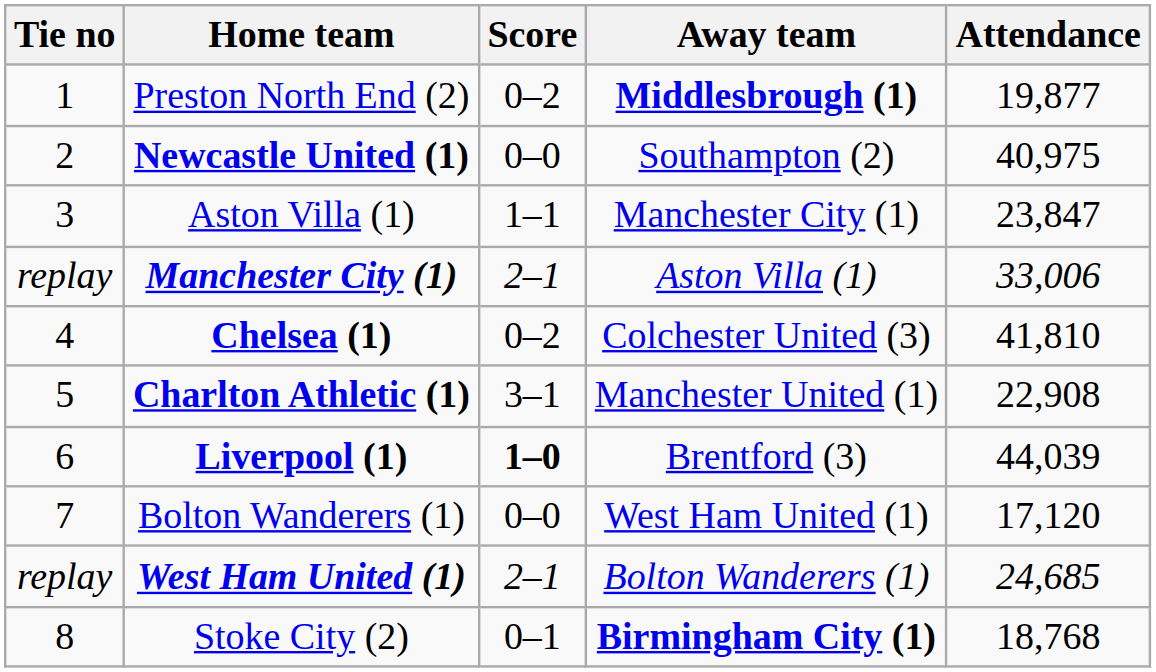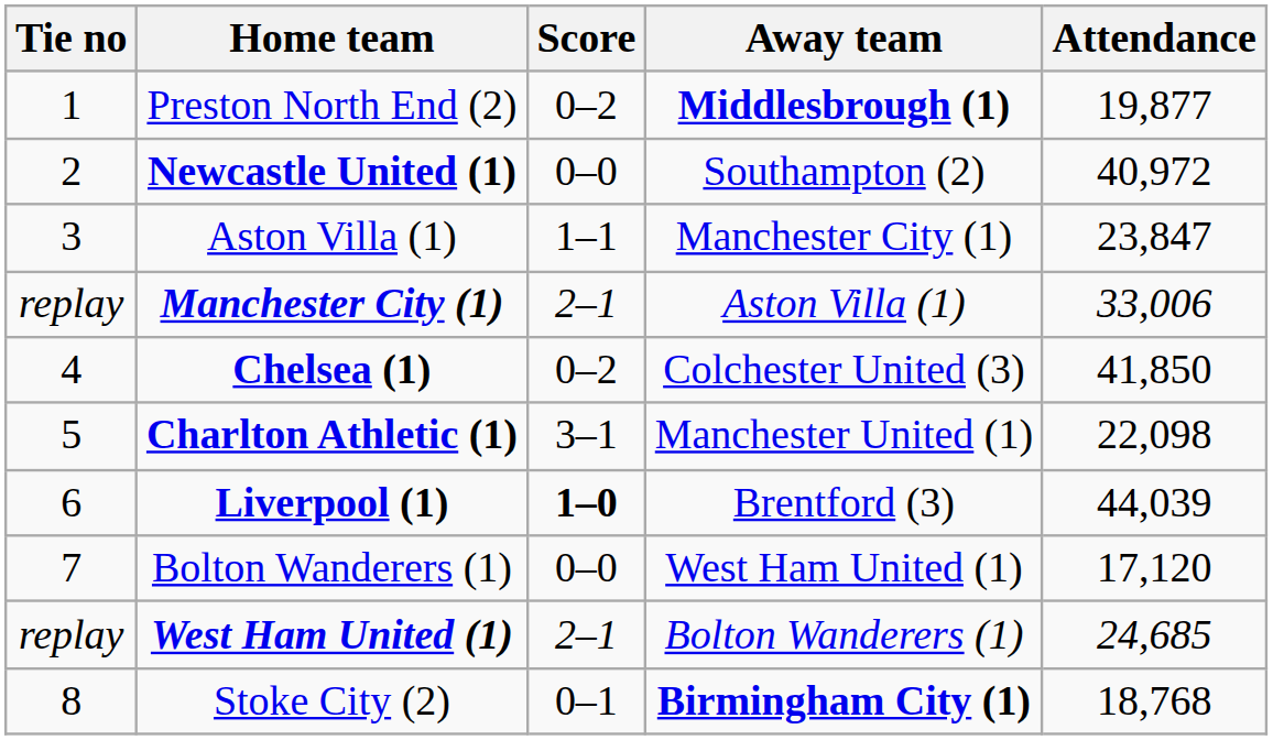 <table class="wikitable" style="text-align: center">
 <tr>
 <th>Tie no</th>
 <th>Home team</th>
 <th>Score</th>
 <th>Away team</th>
 <th>Attendance</th>
 </tr>
 <tr>
 <td>1</td>
 <td><a href='#'>Preston North End</a> (2)</td>
 <td>0–2</td>
 <td><strong><a href='#'>Middlesbrough</a> (1)</strong></td>
 <td>19,877</td>
 </tr>
 <tr>
 <td>2</td>
 <td><strong><a href='#'>Newcastle United</a> (1)</strong></td>
 <td>0–0</td>
 <td><a href='#'>Southampton</a> (2)</td>
-<td>40,975</td>
+<td>40,972</td>
 </tr>
 <tr>
 <td>3</td>
 <td><a href='#'>Aston Villa</a> (1)</td>
 <td>1–1</td>
 <td><a href='#'>Manchester City</a> (1)</td>
 <td>23,847</td>
 </tr>
 <tr>
 <td><em>replay</em></td>
 <td><strong><em><a href='#'>Manchester City</a> (1)</em></strong></td>
 <td><em>2–1</em></td>
 <td><em><a href='#'>Aston Villa</a> (1)</em></td>
 <td><em>33,006</em></td>
 </tr>
 <tr>
 <td>4</td>
 <td><strong><a href='#'>Chelsea</a> (1)</strong></td>
 <td>0–2</td>
 <td><a href='#'>Colchester United</a> (3)</td>
-<td>41,810</td>
+<td>41,850</td>
 </tr>
 <tr>
 <td>5</td>
 <td><strong><a href='#'>Charlton Athletic</a> (1)</strong></td>
 <td>3–1</td>
 <td><a href='#'>Manchester United</a> (1)</td>
-<td>22,908</td>
+<td>22,098</td>
 </tr>
 <tr>
 <td>6</td>
 <td><strong><a href='#'>Liverpool</a> (1)</strong></td>
 <td><strong>1–0</strong></td>
 <td><a href='#'>Brentford</a> (3)</td>
 <td>44,039</td>
 </tr>
 <tr>
 <td>7</td>
 <td><a href='#'>Bolton Wanderers</a> (1)</td>
 <td>0–0</td>
 <td><a href='#'>West Ham United</a> (1)</td>
 <td>17,120</td>
 </tr>
 <tr>
 <td><em>replay</em></td>
 <td><strong><em><a href='#'>West Ham United</a> (1)</em></strong></td>
 <td><em>2–1</em></td>
 <td><em><a href='#'>Bolton Wanderers</a> (1)</em></td>
 <td><em>24,685</em></td>
 </tr>
 <tr>
 <td>8</td>
 <td><a href='#'>Stoke City</a> (2)</td>
 <td>0–1</td>
 <td><strong><a href='#'>Birmingham City</a> (1)</strong></td>
 <td>18,768</td>
 </tr>
 </table>
